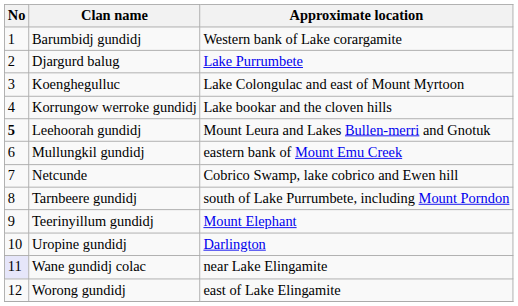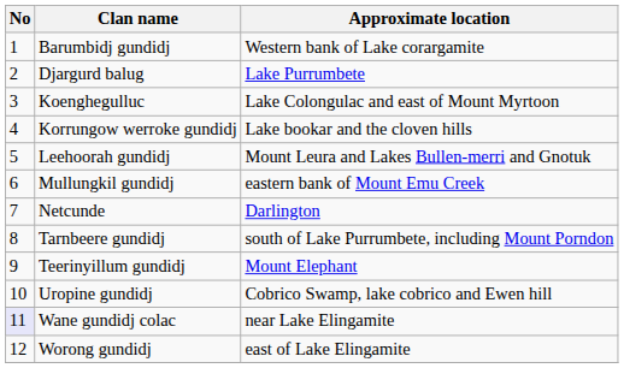 <table class="wikitable">
 <tr>
 <th>No</th>
 <th>Clan name</th>
 <th>Approximate location</th>
 </tr>
 <tr>
 <td>1</td>
 <td>Barumbidj gundidj</td>
 <td>Western bank of Lake corargamite</td>
 </tr>
 <tr>
 <td>2</td>
 <td>Djargurd balug</td>
 <td><a href='#'>Lake Purrumbete</a></td>
 </tr>
 <tr>
 <td>3</td>
 <td>Koenghegulluc</td>
 <td>Lake Colongulac and east of Mount Myrtoon</td>
 </tr>
 <tr>
 <td>4</td>
 <td>Korrungow werroke gundidj</td>
 <td>Lake bookar and the cloven hills</td>
 </tr>
 <tr>
-<td><strong>5</strong></td>
+<td>5</td>
 <td>Leehoorah gundidj</td>
 <td>Mount Leura and Lakes <a href='#'>Bullen-merri</a> and Gnotuk</td>
 </tr>
 <tr>
 <td>6</td>
 <td>Mullungkil gundidj</td>
 <td>eastern bank of <a href='#'>Mount Emu Creek</a></td>
 </tr>
 <tr>
 <td>7</td>
 <td>Netcunde</td>
-<td>Cobrico Swamp, lake cobrico and Ewen hill</td>
+<td><a href='#'>Darlington</a></td>
 </tr>
 <tr>
 <td>8</td>
 <td>Tarnbeere gundidj</td>
 <td>south of Lake Purrumbete, including <a href='#'>Mount Porndon</a></td>
 </tr>
 <tr>
 <td>9</td>
 <td>Teerinyillum gundidj</td>
 <td><a href='#'>Mount Elephant</a></td>
 </tr>
 <tr>
 <td>10</td>
 <td>Uropine gundidj</td>
-<td><a href='#'>Darlington</a></td>
+<td>Cobrico Swamp, lake cobrico and Ewen hill</td>
 </tr>
 <tr>
 <td style="background: lavender;">11</td>
 <td>Wane gundidj colac</td>
 <td>near Lake Elingamite</td>
 </tr>
 <tr>
 <td>12</td>
 <td>Worong gundidj</td>
 <td>east of Lake Elingamite</td>
 </tr>
 <tr>
 </tr>
 </table>
